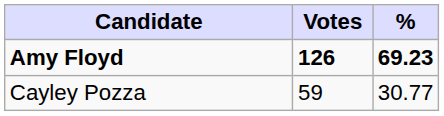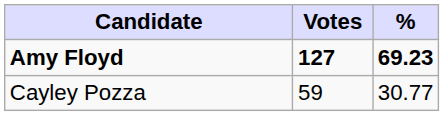 <table class="wikitable">
 <tr>
 <th style="background:#ddf; width:200px;">Candidate</th>
 <th style="background:#ddf; width:50px;">Votes</th>
 <th style="background:#ddf; width:30px;">%</th>
 </tr>
 <tr>
 <td><strong>Amy Floyd</strong></td>
-<td><strong>126</strong></td>
+<td><strong>127</strong></td>
 <td><strong>69.23</strong></td>
 </tr>
 <tr>
 <td>Cayley Pozza</td>
 <td>59</td>
 <td>30.77</td>
 </tr>
 </table>
